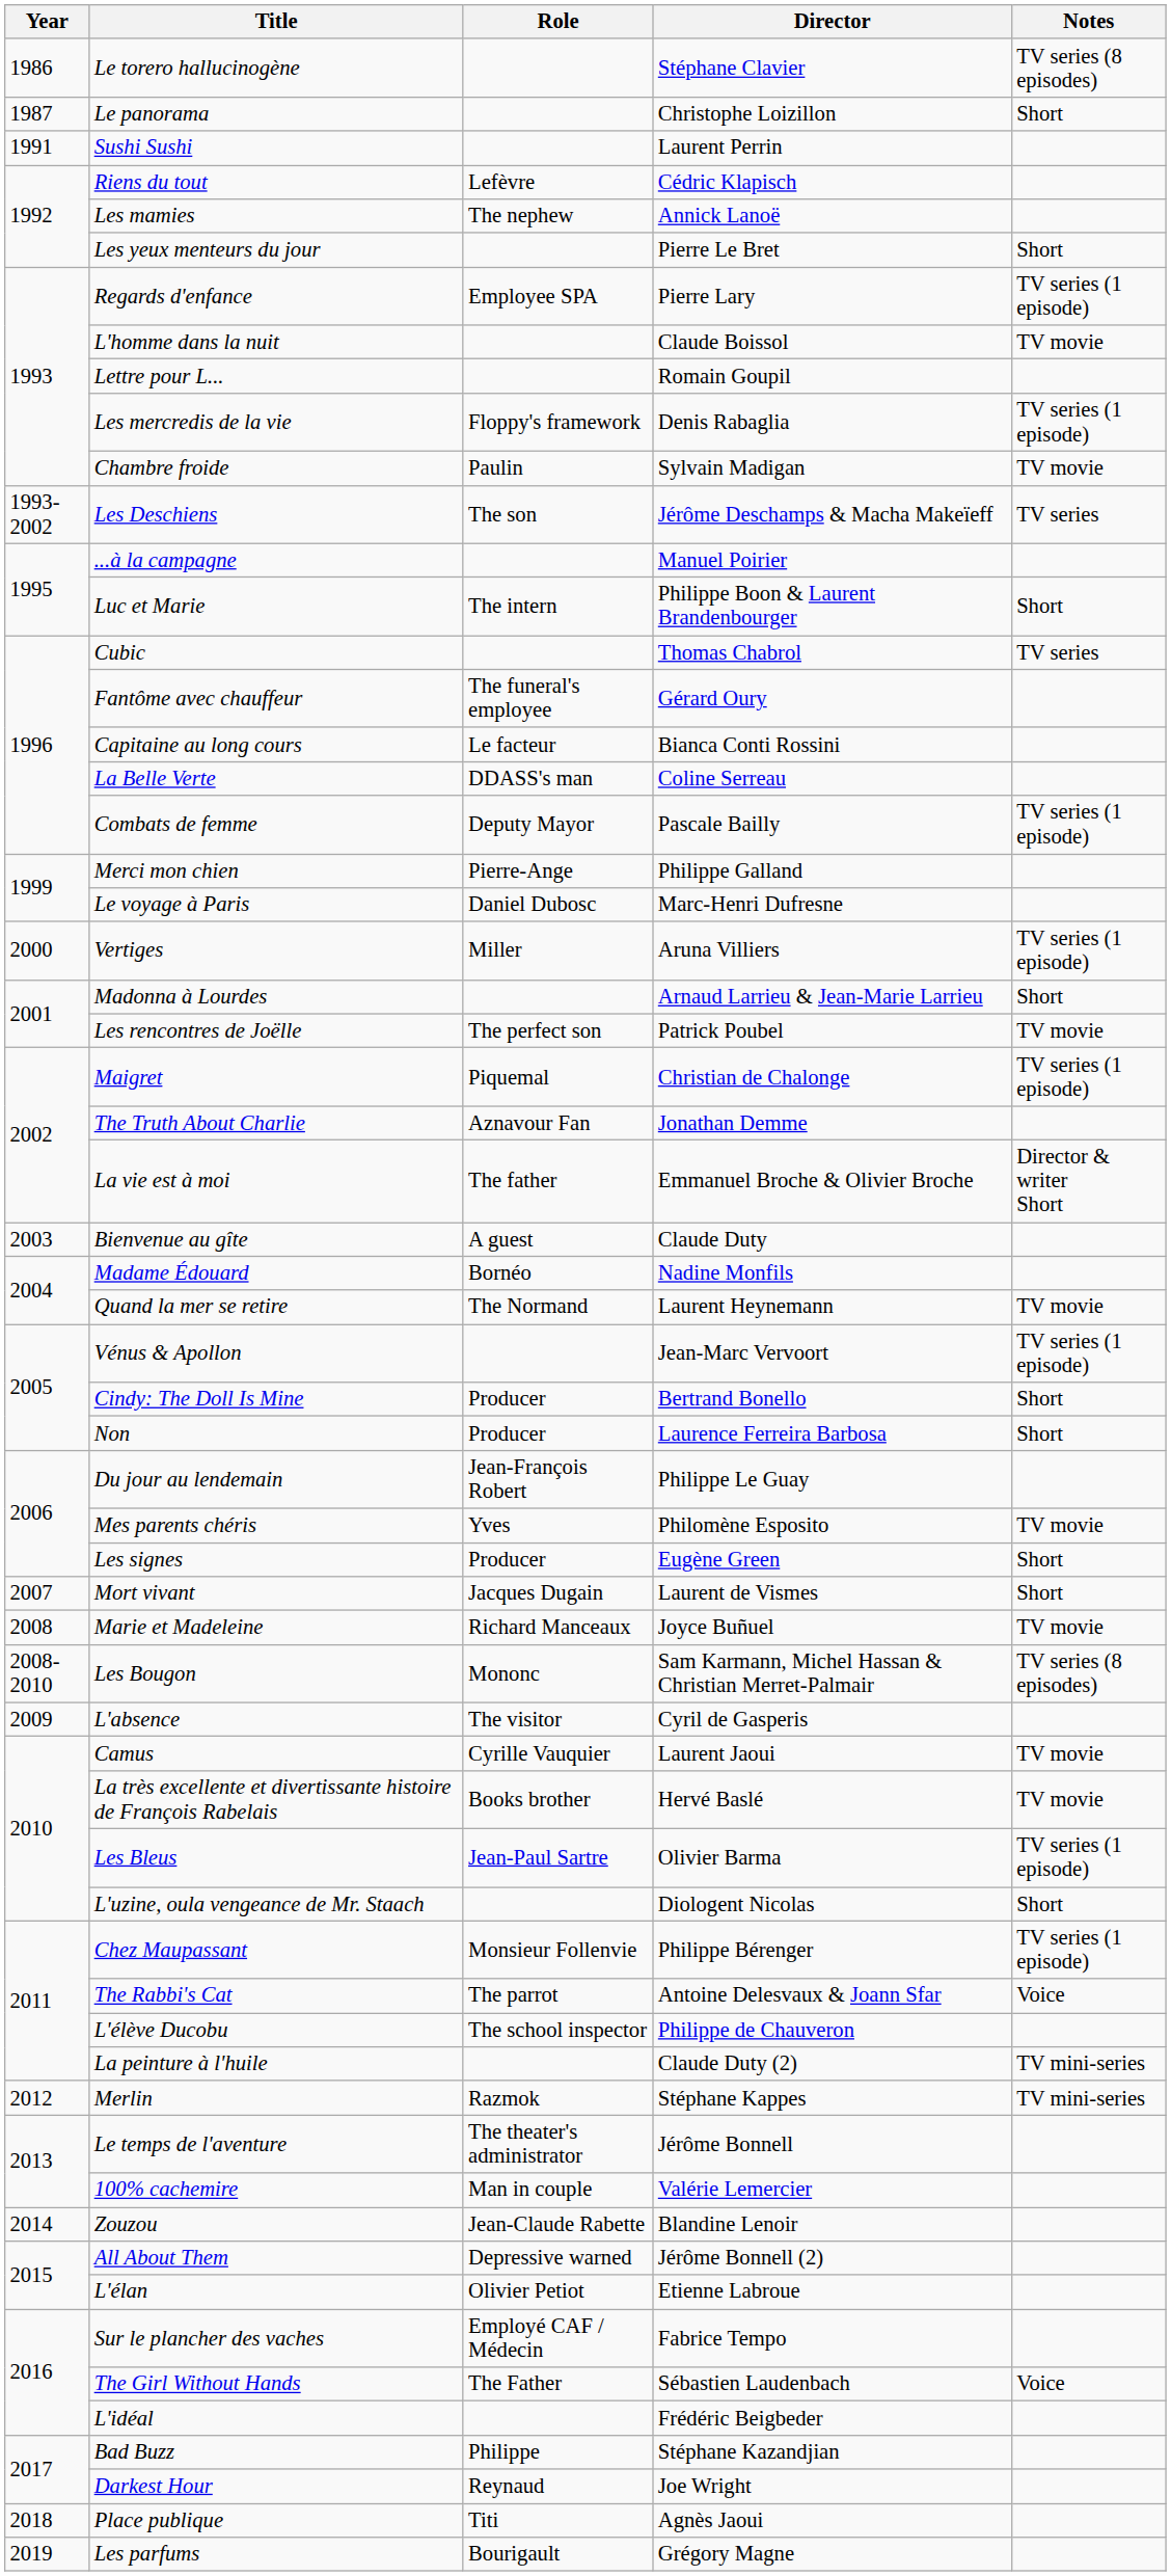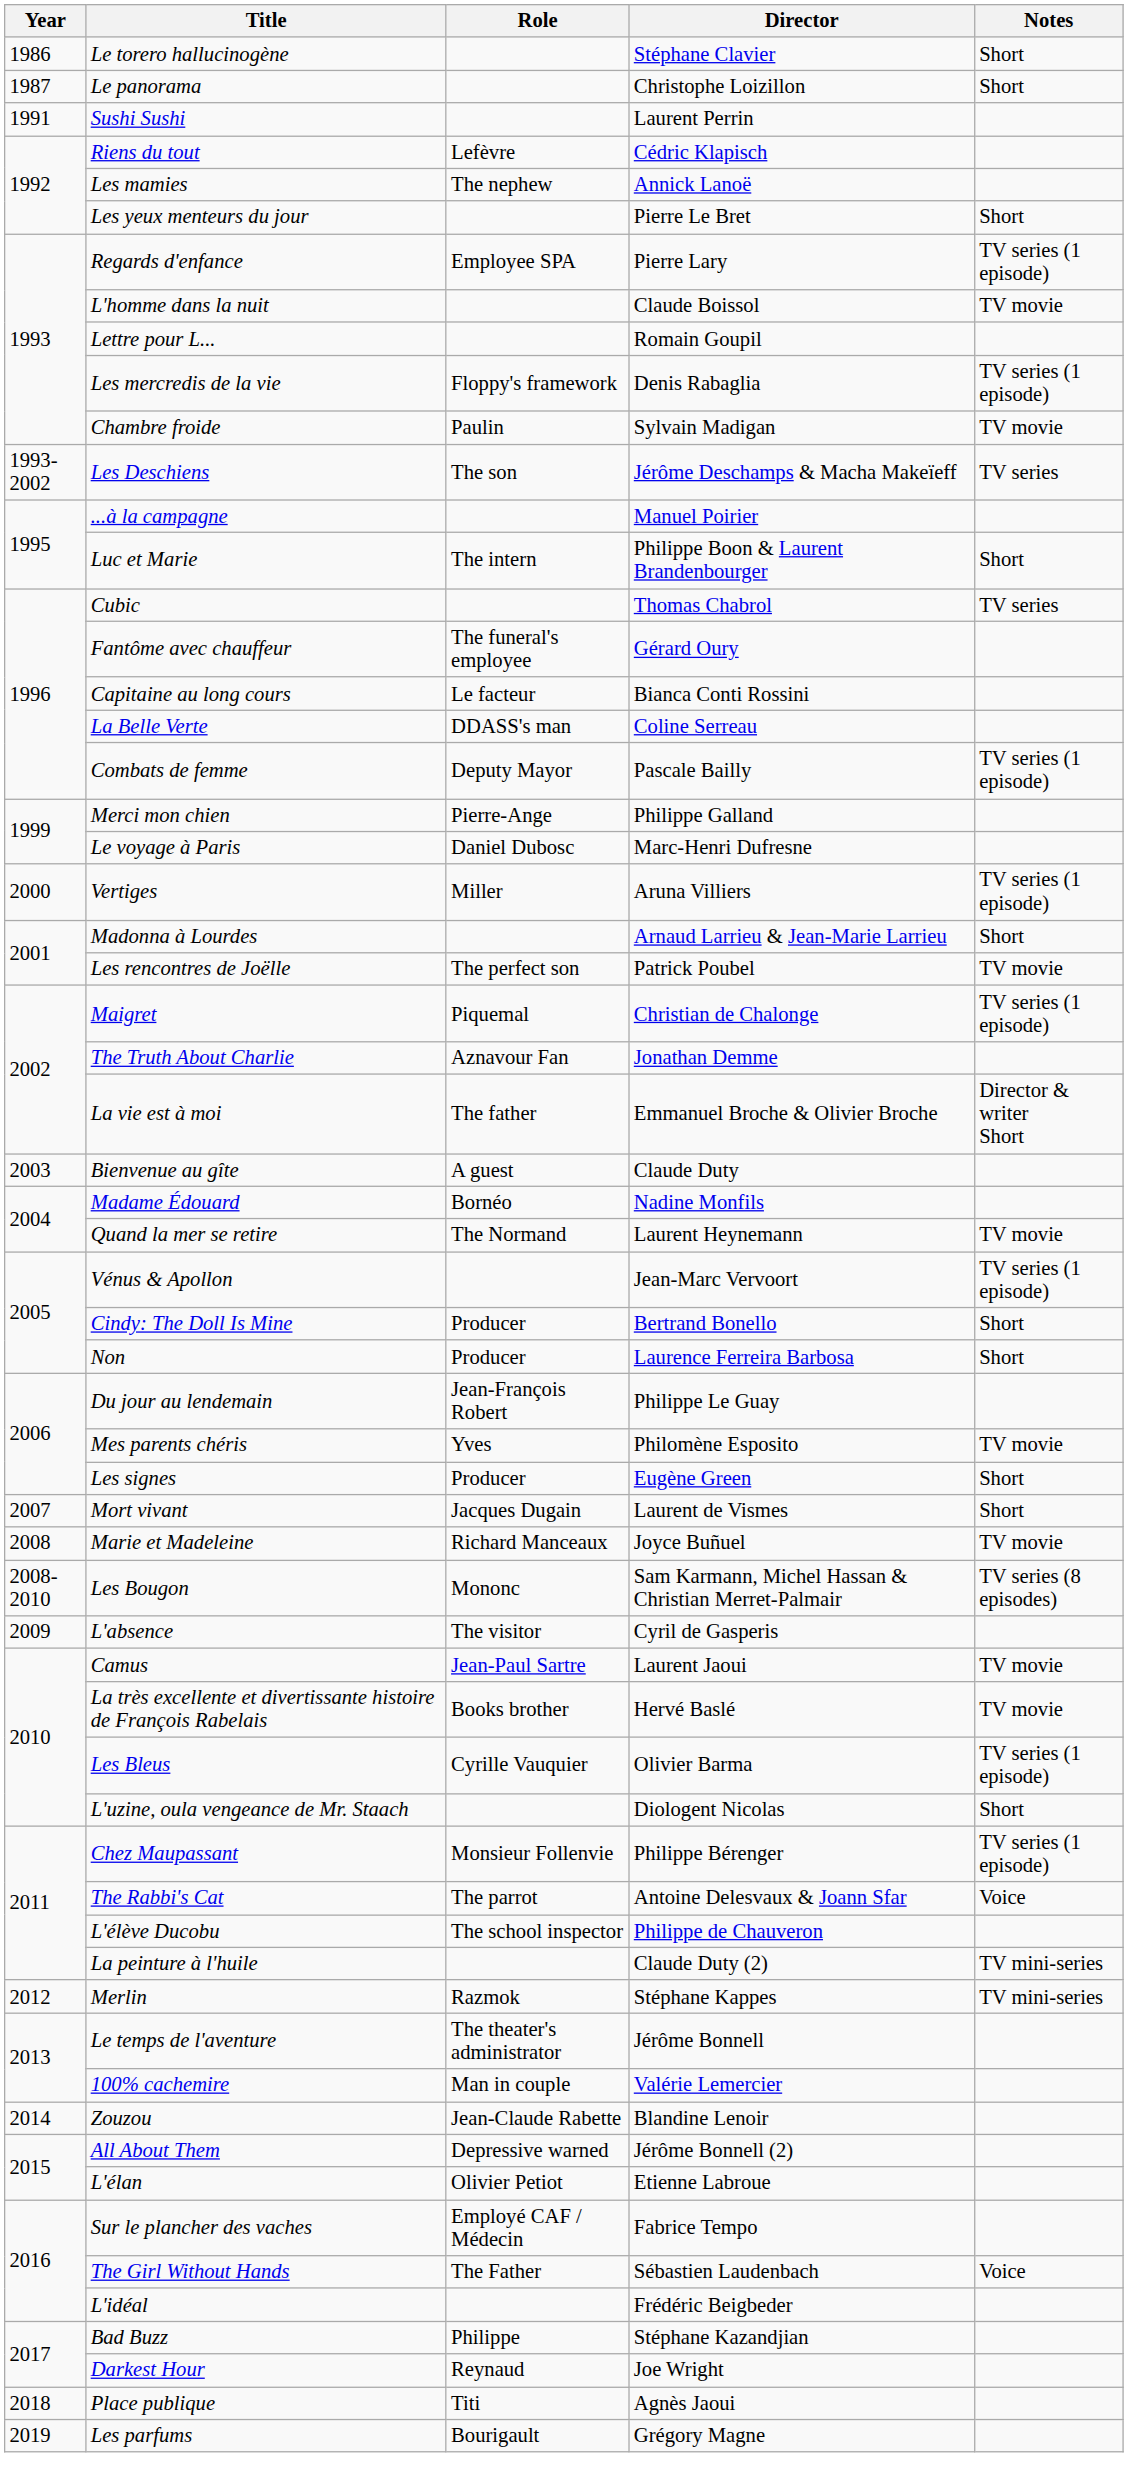 <table class="wikitable sortable">
 <tr>
 <th>Year</th>
 <th>Title</th>
 <th>Role</th>
 <th>Director</th>
 <th class="unsortable">Notes</th>
 </tr>
 <tr>
 <td rowspan=1>1986</td>
 <td><em>Le torero hallucinogène</em></td>
 <td></td>
 <td><a href='#'>Stéphane Clavier</a></td>
-<td>TV series (8 episodes)</td>
+<td>Short</td>
 </tr>
 <tr>
 <td rowspan=1>1987</td>
 <td><em>Le panorama</em></td>
 <td></td>
 <td>Christophe Loizillon</td>
 <td>Short</td>
 </tr>
 <tr>
 <td rowspan=1>1991</td>
 <td><em><a href='#'>Sushi Sushi</a></em></td>
 <td></td>
 <td>Laurent Perrin</td>
 <td></td>
 </tr>
 <tr>
 <td rowspan=3>1992</td>
 <td><em><a href='#'>Riens du tout</a></em></td>
 <td>Lefèvre</td>
 <td><a href='#'>Cédric Klapisch</a></td>
 <td></td>
 </tr>
 <tr>
 <td><em>Les mamies</em></td>
 <td>The nephew</td>
 <td><a href='#'>Annick Lanoë</a></td>
 <td></td>
 </tr>
 <tr>
 <td><em>Les yeux menteurs du jour</em></td>
 <td></td>
 <td>Pierre Le Bret</td>
 <td>Short</td>
 </tr>
 <tr>
 <td rowspan=5>1993</td>
 <td><em>Regards d'enfance</em></td>
 <td>Employee SPA</td>
 <td>Pierre Lary</td>
 <td>TV series (1 episode)</td>
 </tr>
 <tr>
 <td><em>L'homme dans la nuit</em></td>
 <td></td>
 <td>Claude Boissol</td>
 <td>TV movie</td>
 </tr>
 <tr>
 <td><em>Lettre pour L...</em></td>
 <td></td>
 <td>Romain Goupil</td>
 <td></td>
 </tr>
 <tr>
 <td><em>Les mercredis de la vie</em></td>
 <td>Floppy's framework</td>
 <td>Denis Rabaglia</td>
 <td>TV series (1 episode)</td>
 </tr>
 <tr>
 <td><em>Chambre froide</em></td>
 <td>Paulin</td>
 <td>Sylvain Madigan</td>
 <td>TV movie</td>
 </tr>
 <tr>
 <td rowspan=1>1993-2002</td>
 <td><em><a href='#'>Les Deschiens</a></em></td>
 <td>The son</td>
 <td><a href='#'>Jérôme Deschamps</a> & Macha Makeïeff</td>
 <td>TV series</td>
 </tr>
 <tr>
 <td rowspan=2>1995</td>
 <td><em><a href='#'>...à la campagne</a></em></td>
 <td></td>
 <td><a href='#'>Manuel Poirier</a></td>
 <td></td>
 </tr>
 <tr>
 <td><em>Luc et Marie</em></td>
 <td>The intern</td>
 <td>Philippe Boon & <a href='#'>Laurent Brandenbourger</a></td>
 <td>Short</td>
 </tr>
 <tr>
 <td rowspan=5>1996</td>
 <td><em>Cubic</em></td>
 <td></td>
 <td><a href='#'>Thomas Chabrol</a></td>
 <td>TV series</td>
 </tr>
 <tr>
 <td><em>Fantôme avec chauffeur</em></td>
 <td>The funeral's employee</td>
 <td><a href='#'>Gérard Oury</a></td>
 <td></td>
 </tr>
 <tr>
 <td><em>Capitaine au long cours</em></td>
 <td>Le facteur</td>
 <td>Bianca Conti Rossini</td>
 <td></td>
 </tr>
 <tr>
 <td><em><a href='#'>La Belle Verte</a></em></td>
 <td>DDASS's man</td>
 <td><a href='#'>Coline Serreau</a></td>
 <td></td>
 </tr>
 <tr>
 <td><em>Combats de femme</em></td>
 <td>Deputy Mayor</td>
 <td>Pascale Bailly</td>
 <td>TV series (1 episode)</td>
 </tr>
 <tr>
 <td rowspan=2>1999</td>
 <td><em>Merci mon chien</em></td>
 <td>Pierre-Ange</td>
 <td>Philippe Galland</td>
 <td></td>
 </tr>
 <tr>
 <td><em>Le voyage à Paris</em></td>
 <td>Daniel Dubosc</td>
 <td>Marc-Henri Dufresne</td>
 <td></td>
 </tr>
 <tr>
 <td rowspan=1>2000</td>
 <td><em>Vertiges</em></td>
 <td>Miller</td>
 <td>Aruna Villiers</td>
 <td>TV series (1 episode)</td>
 </tr>
 <tr>
 <td rowspan=2>2001</td>
 <td><em>Madonna à Lourdes</em></td>
 <td></td>
 <td><a href='#'>Arnaud Larrieu</a> & <a href='#'>Jean-Marie Larrieu</a></td>
 <td>Short</td>
 </tr>
 <tr>
 <td><em>Les rencontres de Joëlle</em></td>
 <td>The perfect son</td>
 <td>Patrick Poubel</td>
 <td>TV movie</td>
 </tr>
 <tr>
 <td rowspan=3>2002</td>
 <td><em><a href='#'>Maigret</a></em></td>
 <td>Piquemal</td>
 <td><a href='#'>Christian de Chalonge</a></td>
 <td>TV series (1 episode)</td>
 </tr>
 <tr>
 <td><em><a href='#'>The Truth About Charlie</a></em></td>
 <td>Aznavour Fan</td>
 <td><a href='#'>Jonathan Demme</a></td>
 <td></td>
 </tr>
 <tr>
 <td><em>La vie est à moi</em></td>
 <td>The father</td>
 <td>Emmanuel Broche & Olivier Broche</td>
 <td>Director & writer<br>Short</td>
 </tr>
 <tr>
 <td rowspan=1>2003</td>
 <td><em>Bienvenue au gîte</em></td>
 <td>A guest</td>
 <td>Claude Duty</td>
 <td></td>
 </tr>
 <tr>
 <td rowspan=2>2004</td>
 <td><em><a href='#'>Madame Édouard</a></em></td>
 <td>Bornéo</td>
 <td><a href='#'>Nadine Monfils</a></td>
 <td></td>
 </tr>
 <tr>
 <td><em>Quand la mer se retire</em></td>
 <td>The Normand</td>
 <td>Laurent Heynemann</td>
 <td>TV movie</td>
 </tr>
 <tr>
 <td rowspan=3>2005</td>
 <td><em>Vénus & Apollon</em></td>
 <td></td>
 <td>Jean-Marc Vervoort</td>
 <td>TV series (1 episode)</td>
 </tr>
 <tr>
 <td><em><a href='#'>Cindy: The Doll Is Mine</a></em></td>
 <td>Producer</td>
 <td><a href='#'>Bertrand Bonello</a></td>
 <td>Short</td>
 </tr>
 <tr>
 <td><em>Non</em></td>
 <td>Producer</td>
 <td><a href='#'>Laurence Ferreira Barbosa</a></td>
 <td>Short</td>
 </tr>
 <tr>
 <td rowspan=3>2006</td>
 <td><em>Du jour au lendemain</em></td>
 <td>Jean-François Robert</td>
 <td>Philippe Le Guay</td>
 <td></td>
 </tr>
 <tr>
 <td><em>Mes parents chéris</em></td>
 <td>Yves</td>
 <td>Philomène Esposito</td>
 <td>TV movie</td>
 </tr>
 <tr>
 <td><em>Les signes</em></td>
 <td>Producer</td>
 <td><a href='#'>Eugène Green</a></td>
 <td>Short</td>
 </tr>
 <tr>
 <td rowspan=1>2007</td>
 <td><em>Mort vivant</em></td>
 <td>Jacques Dugain</td>
 <td>Laurent de Vismes</td>
 <td>Short</td>
 </tr>
 <tr>
 <td rowspan=1>2008</td>
 <td><em>Marie et Madeleine</em></td>
 <td>Richard Manceaux</td>
 <td>Joyce Buñuel</td>
 <td>TV movie</td>
 </tr>
 <tr>
 <td rowspan=1>2008-2010</td>
 <td><em>Les Bougon</em></td>
 <td>Mononc</td>
 <td>Sam Karmann, Michel Hassan & Christian Merret-Palmair</td>
 <td>TV series (8 episodes)</td>
 </tr>
 <tr>
 <td rowspan=1>2009</td>
 <td><em>L'absence</em></td>
 <td>The visitor</td>
 <td>Cyril de Gasperis</td>
 <td></td>
 </tr>
 <tr>
 <td rowspan=4>2010</td>
 <td><em>Camus</em></td>
-<td>Cyrille Vauquier</td>
+<td><a href='#'>Jean-Paul Sartre</a></td>
 <td>Laurent Jaoui</td>
 <td>TV movie</td>
 </tr>
 <tr>
 <td><em>La très excellente et divertissante histoire de François Rabelais</em></td>
 <td>Books brother</td>
 <td>Hervé Baslé</td>
 <td>TV movie</td>
 </tr>
 <tr>
 <td><em><a href='#'>Les Bleus</a></em></td>
-<td><a href='#'>Jean-Paul Sartre</a></td>
+<td>Cyrille Vauquier</td>
 <td>Olivier Barma</td>
 <td>TV series (1 episode)</td>
 </tr>
 <tr>
 <td><em>L'uzine, oula vengeance de Mr. Staach</em></td>
 <td></td>
 <td>Diologent Nicolas</td>
 <td>Short</td>
 </tr>
 <tr>
 <td rowspan=4>2011</td>
 <td><em><a href='#'>Chez Maupassant</a></em></td>
 <td>Monsieur Follenvie</td>
 <td>Philippe Bérenger</td>
 <td>TV series (1 episode)</td>
 </tr>
 <tr>
 <td><em><a href='#'>The Rabbi's Cat</a></em></td>
 <td>The parrot</td>
 <td>Antoine Delesvaux & <a href='#'>Joann Sfar</a></td>
 <td>Voice</td>
 </tr>
 <tr>
 <td><em>L'élève Ducobu</em></td>
 <td>The school inspector</td>
 <td><a href='#'>Philippe de Chauveron</a></td>
 <td></td>
 </tr>
 <tr>
 <td><em>La peinture à l'huile</em></td>
 <td></td>
 <td>Claude Duty (2)</td>
 <td>TV mini-series</td>
 </tr>
 <tr>
 <td rowspan=1>2012</td>
 <td><em>Merlin</em></td>
 <td>Razmok</td>
 <td>Stéphane Kappes</td>
 <td>TV mini-series</td>
 </tr>
 <tr>
 <td rowspan=2>2013</td>
 <td><em>Le temps de l'aventure</em></td>
 <td>The theater's administrator</td>
 <td>Jérôme Bonnell</td>
 <td></td>
 </tr>
 <tr>
 <td><em><a href='#'>100% cachemire</a></em></td>
 <td>Man in couple</td>
 <td><a href='#'>Valérie Lemercier</a></td>
 <td></td>
 </tr>
 <tr>
 <td rowspan=1>2014</td>
 <td><em>Zouzou</em></td>
 <td>Jean-Claude Rabette</td>
 <td>Blandine Lenoir</td>
 <td></td>
 </tr>
 <tr>
 <td rowspan=2>2015</td>
 <td><em><a href='#'>All About Them</a></em></td>
 <td>Depressive warned</td>
 <td>Jérôme Bonnell (2)</td>
 <td></td>
 </tr>
 <tr>
 <td><em>L'élan</em></td>
 <td>Olivier Petiot</td>
 <td>Etienne Labroue</td>
 <td></td>
 </tr>
 <tr>
 <td rowspan=3>2016</td>
 <td><em>Sur le plancher des vaches</em></td>
 <td>Employé CAF / Médecin</td>
 <td>Fabrice Tempo</td>
 <td></td>
 </tr>
 <tr>
 <td><em><a href='#'>The Girl Without Hands</a></em></td>
 <td>The Father</td>
 <td>Sébastien Laudenbach</td>
 <td>Voice</td>
 </tr>
 <tr>
 <td><em>L'idéal</em></td>
 <td></td>
 <td>Frédéric Beigbeder</td>
 <td></td>
 </tr>
 <tr>
 <td rowspan=2>2017</td>
 <td><em>Bad Buzz</em></td>
 <td>Philippe</td>
 <td>Stéphane Kazandjian</td>
 <td></td>
 </tr>
 <tr>
 <td><em><a href='#'>Darkest Hour</a></em></td>
 <td>Reynaud</td>
 <td>Joe Wright</td>
 <td></td>
 </tr>
 <tr>
 <td rowspan=1>2018</td>
 <td><em>Place publique</em></td>
 <td>Titi</td>
 <td>Agnès Jaoui</td>
 <td></td>
 </tr>
 <tr>
 <td rowspan=1>2019</td>
 <td><em>Les parfums</em></td>
 <td>Bourigault</td>
 <td>Grégory Magne</td>
 <td></td>
 </tr>
 </table>
